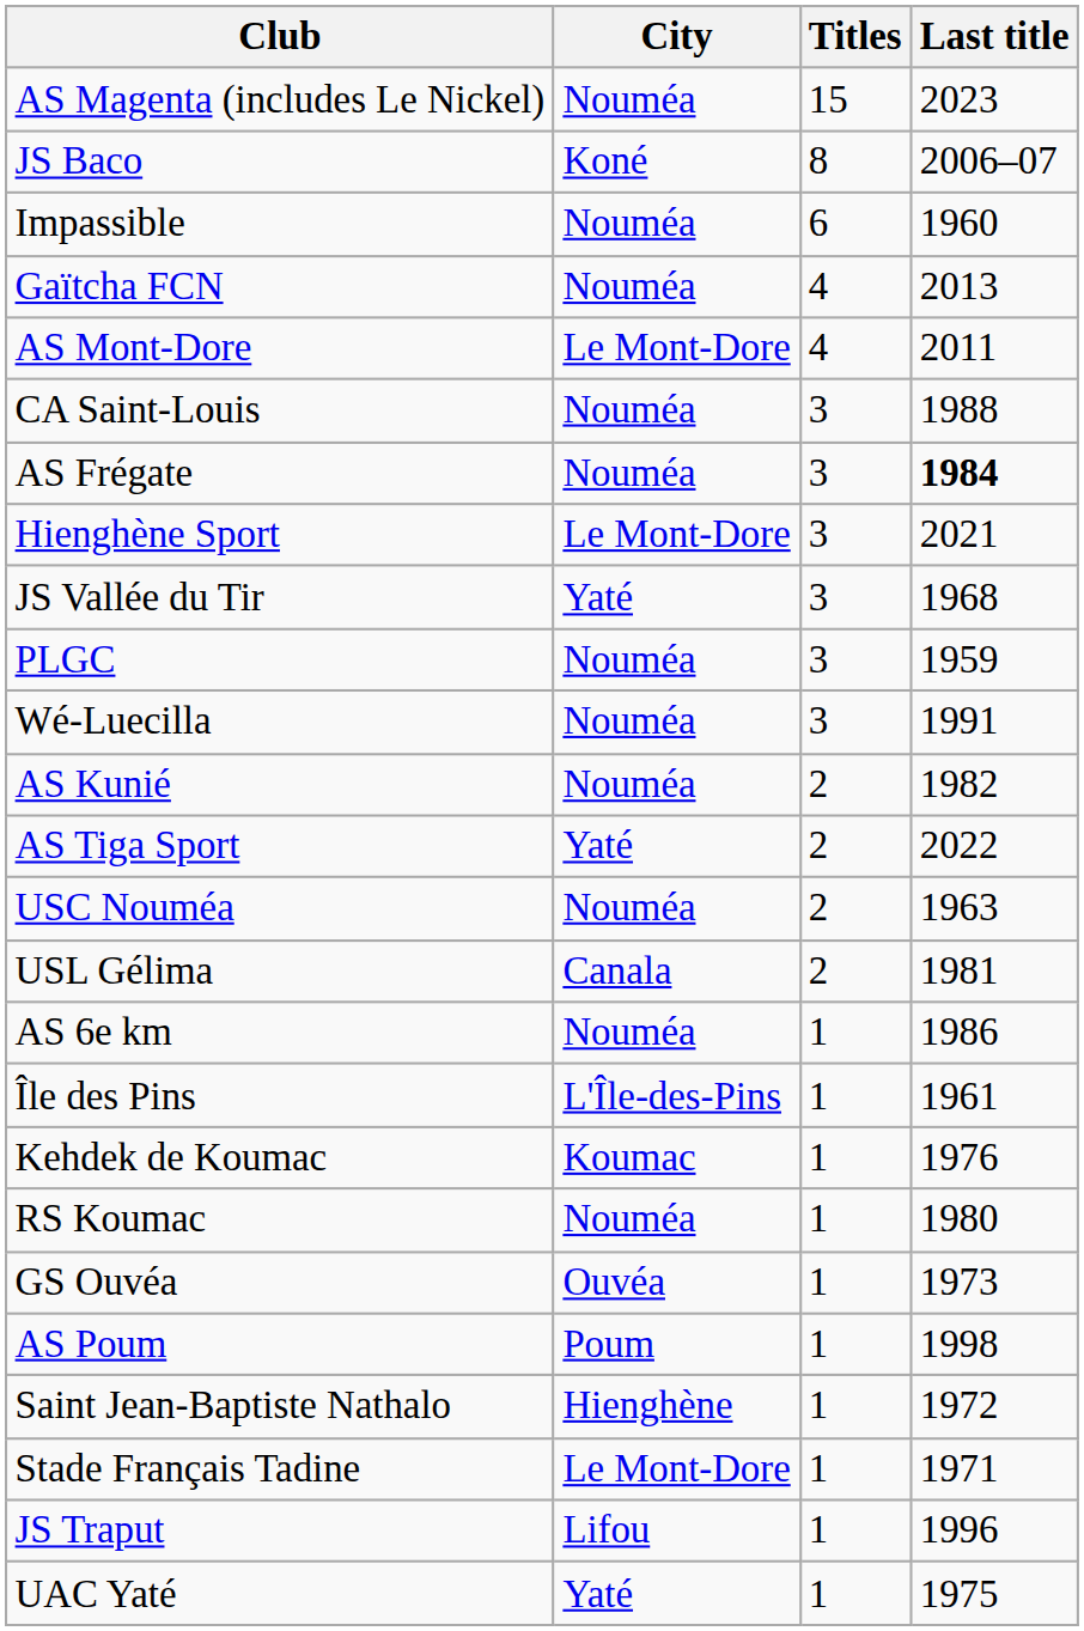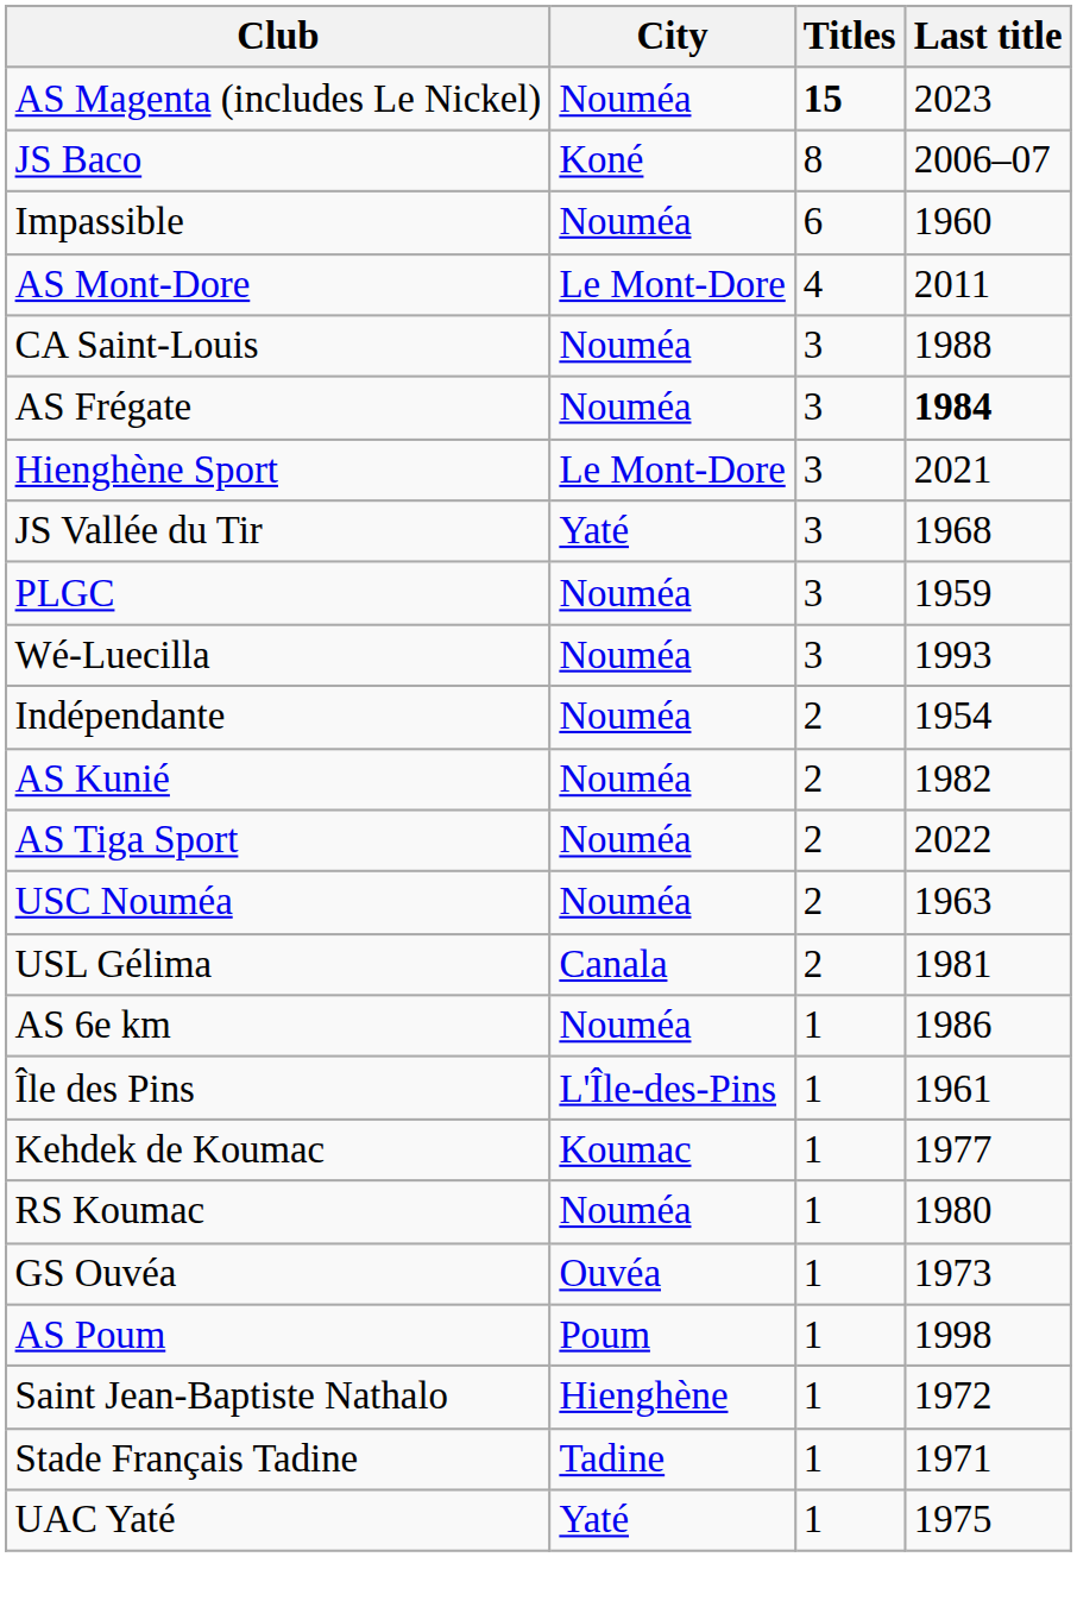 <table class="wikitable">
 <tr>
 <th>Club</th>
 <th>City</th>
 <th>Titles</th>
 <th>Last title</th>
 </tr>
 <tr>
 <td><a href='#'>AS Magenta</a> (includes Le Nickel)</td>
 <td><a href='#'>Nouméa</a></td>
-<td>15</td>
+<td><strong>15</strong></td>
 <td>2023</td>
 </tr>
 <tr>
 <td><a href='#'>JS Baco</a></td>
 <td><a href='#'>Koné</a></td>
 <td>8</td>
 <td>2006–07</td>
 </tr>
 <tr>
 <td>Impassible</td>
 <td><a href='#'>Nouméa</a></td>
 <td>6</td>
 <td>1960</td>
-</tr>
-<tr>
-<td><a href='#'>Gaïtcha FCN</a></td>
-<td><a href='#'>Nouméa</a></td>
-<td>4</td>
-<td>2013</td>
 </tr>
 <tr>
 <td><a href='#'>AS Mont-Dore</a></td>
 <td><a href='#'>Le Mont-Dore</a></td>
 <td>4</td>
 <td>2011</td>
 </tr>
 <tr>
 <td>CA Saint-Louis</td>
 <td><a href='#'>Nouméa</a></td>
 <td>3</td>
 <td>1988</td>
 </tr>
 <tr>
 <td>AS Frégate</td>
 <td><a href='#'>Nouméa</a></td>
 <td>3</td>
 <td><strong>1984</strong></td>
 </tr>
 <tr>
 <td><a href='#'>Hienghène Sport</a></td>
 <td><a href='#'>Le Mont-Dore</a></td>
 <td>3</td>
 <td>2021</td>
 </tr>
 <tr>
 <td>JS Vallée du Tir</td>
 <td><a href='#'>Yaté</a></td>
 <td>3</td>
 <td>1968</td>
 </tr>
 <tr>
 <td><a href='#'>PLGC</a></td>
 <td><a href='#'>Nouméa</a></td>
 <td>3</td>
 <td>1959</td>
 </tr>
 <tr>
 <td>Wé-Luecilla</td>
 <td><a href='#'>Nouméa</a></td>
 <td>3</td>
-<td>1991</td>
+<td>1993</td>
+</tr>
+<tr>
+<td>Indépendante</td>
+<td><a href='#'>Nouméa</a></td>
+<td>2</td>
+<td>1954</td>
 </tr>
 <tr>
 <td><a href='#'>AS Kunié</a></td>
 <td><a href='#'>Nouméa</a></td>
 <td>2</td>
 <td>1982</td>
 </tr>
 <tr>
 <td><a href='#'>AS Tiga Sport</a></td>
-<td><a href='#'>Yaté</a></td>
+<td><a href='#'>Nouméa</a></td>
 <td>2</td>
 <td>2022</td>
 </tr>
 <tr>
 <td><a href='#'>USC Nouméa</a></td>
 <td><a href='#'>Nouméa</a></td>
 <td>2</td>
 <td>1963</td>
 </tr>
 <tr>
 <td>USL Gélima</td>
 <td><a href='#'>Canala</a></td>
 <td>2</td>
 <td>1981</td>
 </tr>
 <tr>
 <td>AS 6e km</td>
 <td><a href='#'>Nouméa</a></td>
 <td>1</td>
 <td>1986</td>
 </tr>
 <tr>
 <td>Île des Pins</td>
 <td><a href='#'>L'Île-des-Pins</a></td>
 <td>1</td>
 <td>1961</td>
 </tr>
 <tr>
 <td>Kehdek de Koumac</td>
 <td><a href='#'>Koumac</a></td>
 <td>1</td>
-<td>1976</td>
+<td>1977</td>
 </tr>
 <tr>
 <td>RS Koumac</td>
 <td><a href='#'>Nouméa</a></td>
 <td>1</td>
 <td>1980</td>
 </tr>
 <tr>
 <td>GS Ouvéa</td>
 <td><a href='#'>Ouvéa</a></td>
 <td>1</td>
 <td>1973</td>
 </tr>
 <tr>
 <td><a href='#'>AS Poum</a></td>
 <td><a href='#'>Poum</a></td>
 <td>1</td>
 <td>1998</td>
 </tr>
 <tr>
 <td>Saint Jean-Baptiste Nathalo</td>
 <td><a href='#'>Hienghène</a></td>
 <td>1</td>
 <td>1972</td>
 </tr>
 <tr>
 <td>Stade Français Tadine</td>
-<td><a href='#'>Le Mont-Dore</a></td>
+<td><a href='#'>Tadine</a></td>
 <td>1</td>
 <td>1971</td>
-</tr>
-<tr>
-<td><a href='#'>JS Traput</a></td>
-<td><a href='#'>Lifou</a></td>
-<td>1</td>
-<td>1996</td>
 </tr>
 <tr>
 <td>UAC Yaté</td>
 <td><a href='#'>Yaté</a></td>
 <td>1</td>
 <td>1975</td>
 </tr>
 </table>
